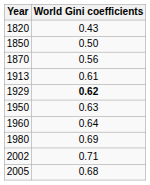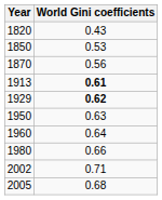 <table class="wikitable" style="text-align: center;">
 <tr>
 <th>Year</th>
 <th>World Gini coefficients</th>
 </tr>
 <tr>
 <td>1820</td>
 <td>0.43</td>
 </tr>
 <tr>
 <td>1850</td>
-<td>0.50</td>
+<td>0.53</td>
 </tr>
 <tr>
 <td>1870</td>
 <td>0.56</td>
 </tr>
 <tr>
 <td>1913</td>
-<td>0.61</td>
+<td><strong>0.61</strong></td>
 </tr>
 <tr>
 <td>1929</td>
 <td><strong>0.62</strong></td>
 </tr>
 <tr>
 <td>1950</td>
 <td>0.63</td>
 </tr>
 <tr>
 <td>1960</td>
 <td>0.64</td>
 </tr>
 <tr>
 <td>1980</td>
-<td>0.69</td>
+<td>0.66</td>
 </tr>
 <tr>
 <td>2002</td>
 <td>0.71</td>
 </tr>
 <tr>
 <td>2005</td>
 <td>0.68</td>
 </tr>
 </table>
